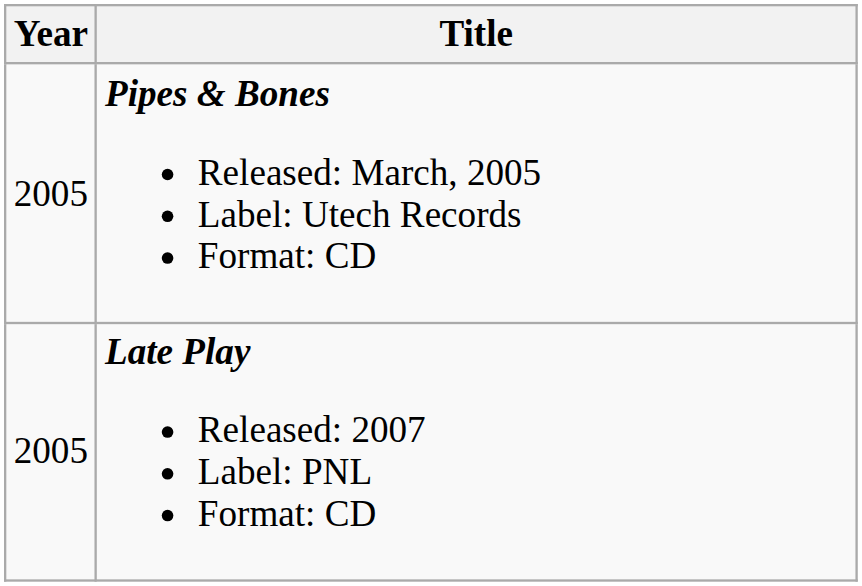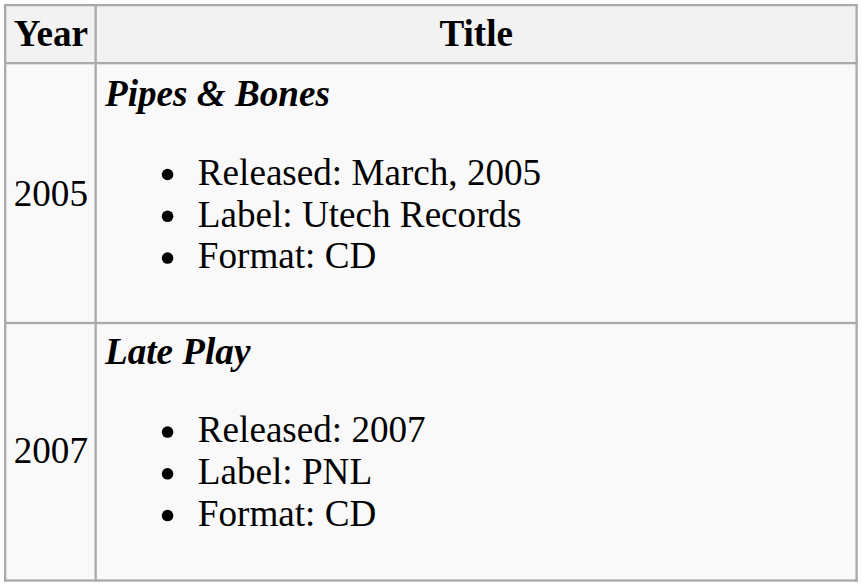 <table class="wikitable">
 <tr>
 <th>Year</th>
 <th style="width:225px;">Title</th>
 </tr>
 <tr>
 <td>2005</td>
 <td style="width:20em"><strong><em>Pipes & Bones</em></strong><br><ul><li>Released: March, 2005</li><li>Label: Utech Records </li><li>Format: CD</li></ul></td>
 </tr>
 <tr>
-<td>2005</td>
+<td>2007</td>
 <td style="width:20em"><strong><em>Late Play</em></strong><br><ul><li>Released: 2007</li><li>Label: PNL </li><li>Format: CD</li></ul></td>
 </tr>
 </table>
